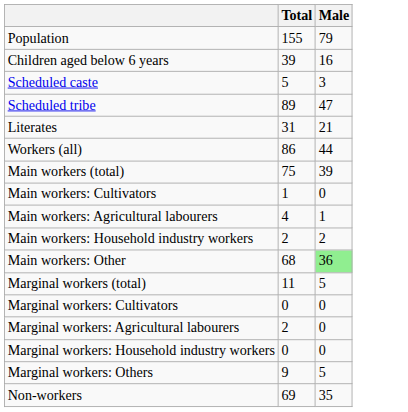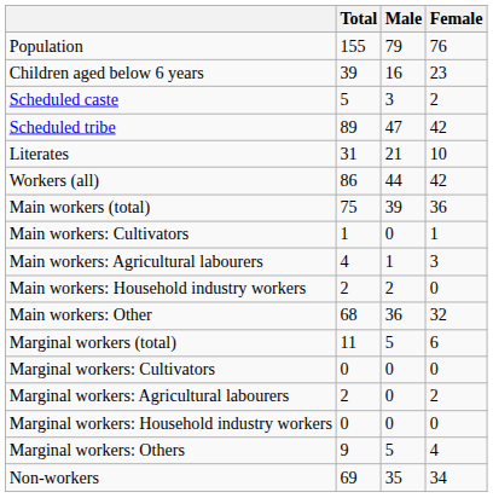 <table class="wikitable sortable">
 <tr>
 <th></th>
 <th>Total</th>
 <th>Male</th>
+<th>Female</th>
 </tr>
 <tr>
 <td>Population</td>
 <td>155</td>
 <td>79</td>
+<td>76</td>
 </tr>
 <tr>
 <td>Children aged below 6 years</td>
 <td>39</td>
 <td>16</td>
+<td>23</td>
 </tr>
 <tr>
 <td><a href='#'>Scheduled caste</a></td>
 <td>5</td>
 <td>3</td>
+<td>2</td>
 </tr>
 <tr>
 <td><a href='#'>Scheduled tribe</a></td>
 <td>89</td>
 <td>47</td>
+<td>42</td>
 </tr>
 <tr>
 <td>Literates</td>
 <td>31</td>
 <td>21</td>
+<td>10</td>
 </tr>
 <tr>
 <td>Workers (all)</td>
 <td>86</td>
 <td>44</td>
+<td>42</td>
 </tr>
 <tr>
 <td>Main workers (total)</td>
 <td>75</td>
 <td>39</td>
+<td>36</td>
 </tr>
 <tr>
 <td>Main workers: Cultivators</td>
 <td>1</td>
 <td>0</td>
+<td>1</td>
 </tr>
 <tr>
 <td>Main workers: Agricultural labourers</td>
 <td>4</td>
 <td>1</td>
+<td>3</td>
 </tr>
 <tr>
 <td>Main workers: Household industry workers</td>
 <td>2</td>
 <td>2</td>
+<td>0</td>
 </tr>
 <tr>
 <td>Main workers: Other</td>
 <td>68</td>
-<td style="background: lightgreen;">36</td>
+<td>36</td>
+<td>32</td>
 </tr>
 <tr>
 <td>Marginal workers (total)</td>
 <td>11</td>
 <td>5</td>
+<td>6</td>
 </tr>
 <tr>
 <td>Marginal workers: Cultivators</td>
+<td>0</td>
 <td>0</td>
 <td>0</td>
 </tr>
 <tr>
 <td>Marginal workers: Agricultural labourers</td>
 <td>2</td>
 <td>0</td>
+<td>2</td>
 </tr>
 <tr>
 <td>Marginal workers: Household industry workers</td>
+<td>0</td>
 <td>0</td>
 <td>0</td>
 </tr>
 <tr>
 <td>Marginal workers: Others</td>
 <td>9</td>
 <td>5</td>
+<td>4</td>
 </tr>
 <tr>
 <td>Non-workers</td>
 <td>69</td>
 <td>35</td>
+<td>34</td>
 </tr>
 </table>
